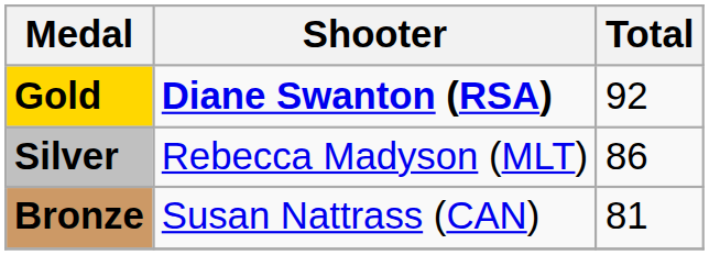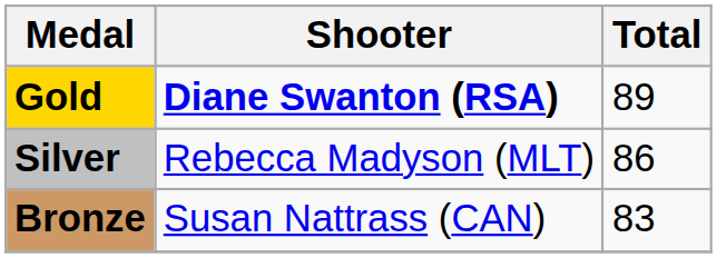 <table class="wikitable">
 <tr>
 <th>Medal</th>
 <th>Shooter</th>
 <th>Total</th>
 </tr>
 <tr>
 <td rowspan="1" bgcolor="gold"><strong>Gold</strong></td>
 <td><strong> <a href='#'>Diane Swanton</a> (<a href='#'>RSA</a>)</strong></td>
-<td>92</td>
+<td>89</td>
 </tr>
 <tr>
 <td rowspan="1" bgcolor="silver"><strong>Silver</strong></td>
 <td> <a href='#'>Rebecca Madyson</a> (<a href='#'>MLT</a>)</td>
 <td>86</td>
 </tr>
 <tr>
 <td rowspan="1" bgcolor="cc9966"><strong>Bronze</strong></td>
 <td> <a href='#'>Susan Nattrass</a> (<a href='#'>CAN</a>)</td>
-<td>81</td>
+<td>83</td>
 </tr>
 <tr>
 </tr>
 </table>
